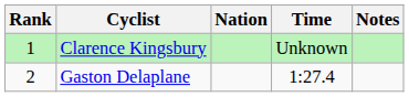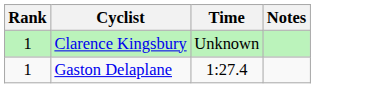 <table class="wikitable sortable" style="text-align:center">
 <tr>
 <th>Rank</th>
 <th>Cyclist</th>
-<th>Nation</th>
 <th>Time</th>
 <th>Notes</th>
 </tr>
 <tr bgcolor=bbf3bb>
 <td>1</td>
 <td align=left><a href='#'>Clarence Kingsbury</a></td>
-<td align=left></td>
 <td>Unknown</td>
 <td></td>
 </tr>
 <tr>
-<td>2</td>
+<td>1</td>
 <td align=left><a href='#'>Gaston Delaplane</a></td>
-<td align=left></td>
 <td>1:27.4</td>
 <td></td>
 </tr>
 </table>
